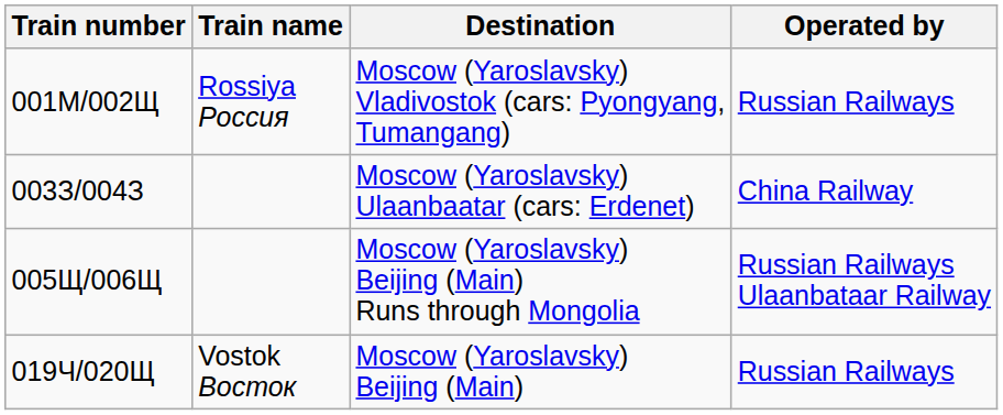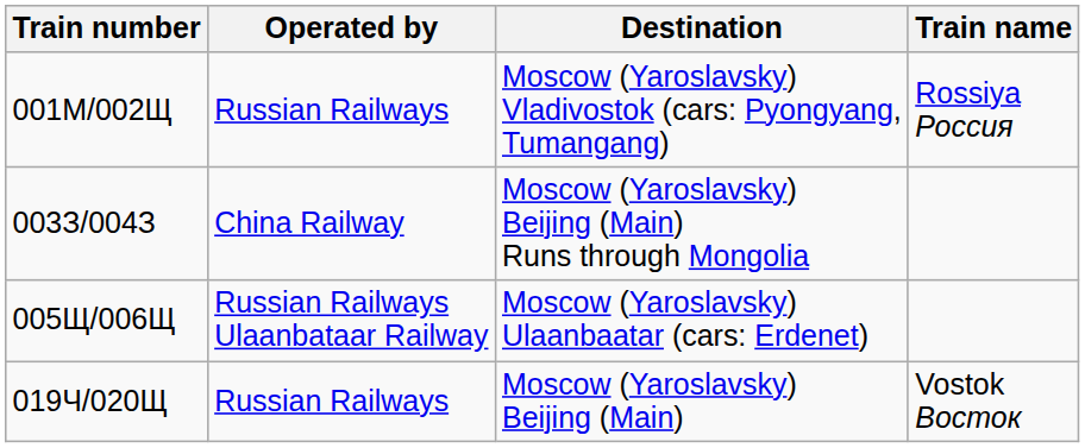 <table class="wikitable">
 <tr>
 <th>Train number</th>
+<th>Operated by</th>
+<th>Destination</th>
 <th>Train name</th>
-<th>Destination</th>
-<th>Operated by</th>
 </tr>
 <tr>
 <td>001М/002Щ</td>
+<td> <a href='#'>Russian Railways</a></td>
+<td> <a href='#'>Moscow</a> (<a href='#'>Yaroslavsky</a>)<br> <a href='#'>Vladivostok</a> (cars:  <a href='#'>Pyongyang</a>,<br> <a href='#'>Tumangang</a>)</td>
 <td><a href='#'>Rossiya</a> <br><em>Россия</em></td>
-<td> <a href='#'>Moscow</a> (<a href='#'>Yaroslavsky</a>)<br> <a href='#'>Vladivostok</a> (cars:  <a href='#'>Pyongyang</a>,<br> <a href='#'>Tumangang</a>)</td>
-<td> <a href='#'>Russian Railways</a></td>
 </tr>
 <tr>
 <td>003З/004З</td>
+<td> <a href='#'>China Railway</a></td>
+<td> <a href='#'>Moscow</a> (<a href='#'>Yaroslavsky</a>)<br> <a href='#'>Beijing</a> (<a href='#'>Main</a>)<br>Runs through  <a href='#'>Mongolia</a></td>
 <td></td>
-<td> <a href='#'>Moscow</a> (<a href='#'>Yaroslavsky</a>)<br> <a href='#'>Ulaanbaatar</a> (cars:  <a href='#'>Erdenet</a>)</td>
-<td> <a href='#'>China Railway</a></td>
 </tr>
 <tr>
 <td>005Щ/006Щ</td>
+<td> <a href='#'>Russian Railways</a><br> <a href='#'>Ulaanbataar Railway</a></td>
+<td> <a href='#'>Moscow</a> (<a href='#'>Yaroslavsky</a>)<br> <a href='#'>Ulaanbaatar</a> (cars:  <a href='#'>Erdenet</a>)</td>
 <td></td>
-<td> <a href='#'>Moscow</a> (<a href='#'>Yaroslavsky</a>)<br> <a href='#'>Beijing</a> (<a href='#'>Main</a>)<br>Runs through  <a href='#'>Mongolia</a></td>
-<td> <a href='#'>Russian Railways</a><br> <a href='#'>Ulaanbataar Railway</a></td>
 </tr>
 <tr>
 <td>019Ч/020Щ</td>
+<td> <a href='#'>Russian Railways</a></td>
+<td> <a href='#'>Moscow</a> (<a href='#'>Yaroslavsky</a>)<br> <a href='#'>Beijing</a> (<a href='#'>Main</a>)</td>
 <td>Vostok <br><em>Восток</em></td>
-<td> <a href='#'>Moscow</a> (<a href='#'>Yaroslavsky</a>)<br> <a href='#'>Beijing</a> (<a href='#'>Main</a>)</td>
-<td> <a href='#'>Russian Railways</a></td>
 </tr>
 </table>
